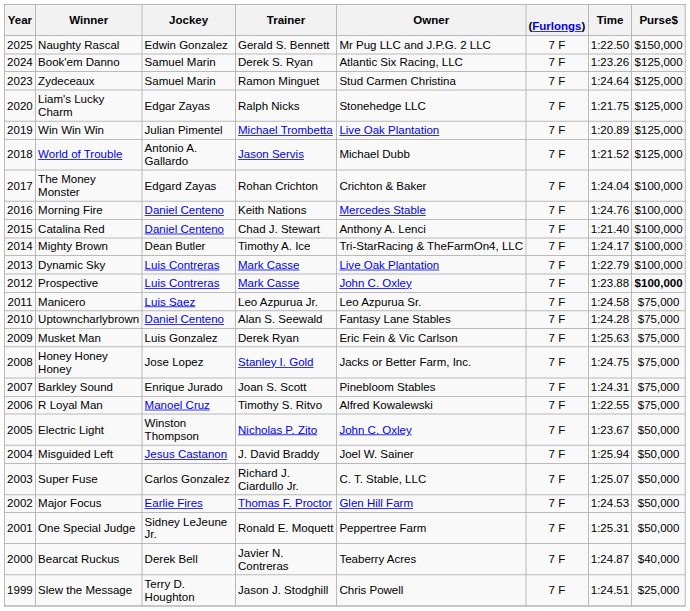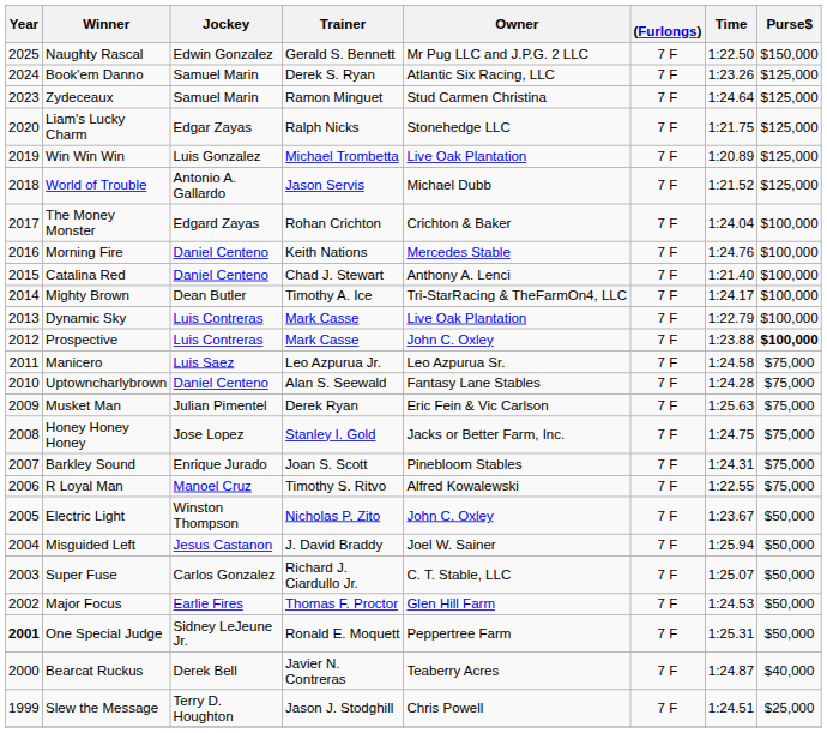 <table class="wikitable sortable" style="font-size:90%">
 <tr>
 <th style="width:30px">Year</th>
 <th style="width:110px">Winner</th>
 <th style="width:110px">Jockey</th>
 <th style="width:120px">Trainer</th>
 <th>Owner<br></th>
 <th style="width:25px"><br> <span>(<a href='#'>Furlongs</a>)</span></th>
 <th style="width:25px">Time</th>
 <th style="width:35px">Purse$</th>
 </tr>
 <tr>
 <td align=center>2025</td>
 <td>Naughty Rascal</td>
 <td>Edwin Gonzalez</td>
 <td>Gerald S. Bennett</td>
 <td>Mr Pug LLC and J.P.G. 2 LLC</td>
 <td align=center>7 F</td>
 <td align=center>1:22.50</td>
 <td align=center>$150,000</td>
 </tr>
 <tr>
 <td align=center>2024</td>
 <td>Book'em Danno</td>
 <td>Samuel Marin</td>
 <td>Derek S. Ryan</td>
 <td>Atlantic Six Racing, LLC</td>
 <td align=center>7 F</td>
 <td align=center>1:23.26</td>
 <td align=center>$125,000</td>
 </tr>
 <tr>
 <td align=center>2023</td>
 <td>Zydeceaux</td>
 <td>Samuel Marin</td>
 <td>Ramon Minguet</td>
 <td>Stud Carmen Christina</td>
 <td align=center>7 F</td>
 <td align=center>1:24.64</td>
 <td align=center>$125,000</td>
 </tr>
 <tr>
 <td align=center>2020</td>
 <td>Liam's Lucky Charm</td>
 <td>Edgar Zayas</td>
 <td>Ralph Nicks</td>
 <td>Stonehedge LLC</td>
 <td align=center>7 F</td>
 <td align=center>1:21.75</td>
 <td align=center>$125,000</td>
 </tr>
 <tr>
 <td align=center>2019</td>
 <td>Win Win Win</td>
-<td>Julian Pimentel</td>
+<td>Luis Gonzalez</td>
 <td><a href='#'>Michael Trombetta</a></td>
 <td><a href='#'>Live Oak Plantation</a></td>
 <td align=center>7 F</td>
 <td align=center>1:20.89</td>
 <td align=center>$125,000</td>
 </tr>
 <tr>
 <td align=center>2018</td>
 <td><a href='#'>World of Trouble</a></td>
 <td>Antonio A. Gallardo</td>
 <td><a href='#'>Jason Servis</a></td>
 <td>Michael Dubb</td>
 <td align=center>7 F</td>
 <td align=center>1:21.52</td>
 <td align=center>$125,000</td>
 </tr>
 <tr>
 <td align=center>2017</td>
 <td>The Money Monster</td>
 <td>Edgard Zayas</td>
 <td>Rohan Crichton</td>
 <td>Crichton & Baker</td>
 <td align=center>7 F</td>
 <td align=center>1:24.04</td>
 <td align=center>$100,000</td>
 </tr>
 <tr>
 <td align=center>2016</td>
 <td>Morning Fire</td>
 <td><a href='#'>Daniel Centeno</a></td>
 <td>Keith Nations</td>
 <td><a href='#'>Mercedes Stable</a></td>
 <td align=center>7 F</td>
 <td align=center>1:24.76</td>
 <td align=center>$100,000</td>
 </tr>
 <tr>
 <td align=center>2015</td>
 <td>Catalina Red</td>
 <td><a href='#'>Daniel Centeno</a></td>
 <td>Chad J. Stewart</td>
 <td>Anthony A. Lenci</td>
 <td align=center>7 F</td>
 <td align=center>1:21.40</td>
 <td align=center>$100,000</td>
 </tr>
 <tr>
 <td align=center>2014</td>
 <td>Mighty Brown</td>
 <td>Dean Butler</td>
 <td>Timothy A. Ice</td>
 <td>Tri-StarRacing & TheFarmOn4, LLC</td>
 <td align=center>7 F</td>
 <td align=center>1:24.17</td>
 <td align=center>$100,000</td>
 </tr>
 <tr>
 <td align=center>2013</td>
 <td>Dynamic Sky</td>
 <td><a href='#'>Luis Contreras</a></td>
 <td><a href='#'>Mark Casse</a></td>
 <td><a href='#'>Live Oak Plantation</a></td>
 <td align=center>7 F</td>
 <td align=center>1:22.79</td>
 <td align=center>$100,000</td>
 </tr>
 <tr>
 <td align=center>2012</td>
 <td>Prospective</td>
 <td><a href='#'>Luis Contreras</a></td>
 <td><a href='#'>Mark Casse</a></td>
 <td><a href='#'>John C. Oxley</a></td>
 <td align=center>7 F</td>
 <td align=center>1:23.88</td>
 <td align=center><strong>$100,000</strong></td>
 </tr>
 <tr>
 <td align=center>2011</td>
 <td>Manicero</td>
 <td><a href='#'>Luis Saez</a></td>
 <td>Leo Azpurua Jr.</td>
 <td>Leo Azpurua Sr.</td>
 <td align=center>7 F</td>
 <td align=center>1:24.58</td>
 <td align=center>$75,000</td>
 </tr>
 <tr>
 <td align=center>2010</td>
 <td>Uptowncharlybrown</td>
 <td><a href='#'>Daniel Centeno</a></td>
 <td>Alan S. Seewald</td>
 <td>Fantasy Lane Stables</td>
 <td align=center>7 F</td>
 <td align=center>1:24.28</td>
 <td align=center>$75,000</td>
 </tr>
 <tr>
 <td align=center>2009</td>
 <td>Musket Man</td>
-<td>Luis Gonzalez</td>
+<td>Julian Pimentel</td>
 <td>Derek Ryan</td>
 <td>Eric Fein & Vic Carlson</td>
 <td align=center>7 F</td>
 <td align=center>1:25.63</td>
 <td align=center>$75,000</td>
 </tr>
 <tr>
 <td align=center>2008</td>
 <td>Honey Honey Honey</td>
 <td>Jose Lopez</td>
 <td><a href='#'>Stanley I. Gold</a></td>
 <td>Jacks or Better Farm, Inc.</td>
 <td align=center>7 F</td>
 <td align=center>1:24.75</td>
 <td align=center>$75,000</td>
 </tr>
 <tr>
 <td align=center>2007</td>
 <td>Barkley Sound</td>
 <td>Enrique Jurado</td>
 <td>Joan S. Scott</td>
 <td>Pinebloom Stables</td>
 <td align=center>7 F</td>
 <td align=center>1:24.31</td>
 <td align=center>$75,000</td>
 </tr>
 <tr>
 <td align=center>2006</td>
 <td>R Loyal Man</td>
 <td><a href='#'>Manoel Cruz</a></td>
 <td>Timothy S. Ritvo</td>
 <td>Alfred Kowalewski</td>
 <td align=center>7 F</td>
 <td align=center>1:22.55</td>
 <td align=center>$75,000</td>
 </tr>
 <tr>
 <td align=center>2005</td>
 <td>Electric Light</td>
 <td>Winston Thompson</td>
 <td><a href='#'>Nicholas P. Zito</a></td>
 <td><a href='#'>John C. Oxley</a></td>
 <td align=center>7 F</td>
 <td align=center>1:23.67</td>
 <td align=center>$50,000</td>
 </tr>
 <tr>
 <td align=center>2004</td>
 <td>Misguided Left</td>
 <td><a href='#'>Jesus Castanon</a></td>
 <td>J. David Braddy</td>
 <td>Joel W. Sainer</td>
 <td align=center>7 F</td>
 <td align=center>1:25.94</td>
 <td align=center>$50,000</td>
 </tr>
 <tr>
 <td align=center>2003</td>
 <td>Super Fuse</td>
 <td>Carlos Gonzalez</td>
 <td>Richard J. Ciardullo Jr.</td>
 <td>C. T. Stable, LLC</td>
 <td align=center>7 F</td>
 <td align=center>1:25.07</td>
 <td align=center>$50,000</td>
 </tr>
 <tr>
 <td align=center>2002</td>
 <td>Major Focus</td>
 <td><a href='#'>Earlie Fires</a></td>
 <td><a href='#'>Thomas F. Proctor</a></td>
 <td><a href='#'>Glen Hill Farm</a></td>
 <td align=center>7 F</td>
 <td align=center>1:24.53</td>
 <td align=center>$50,000</td>
 </tr>
 <tr>
-<td align=center>2001</td>
+<td align=center><strong>2001</strong></td>
 <td>One Special Judge</td>
 <td>Sidney LeJeune Jr.</td>
 <td>Ronald E. Moquett</td>
 <td>Peppertree Farm</td>
 <td align=center>7 F</td>
 <td align=center>1:25.31</td>
 <td align=center>$50,000</td>
 </tr>
 <tr>
 <td align=center>2000</td>
 <td>Bearcat Ruckus</td>
 <td>Derek Bell</td>
 <td>Javier N. Contreras</td>
 <td>Teaberry Acres</td>
 <td align=center>7 F</td>
 <td align=center>1:24.87</td>
 <td align=center>$40,000</td>
 </tr>
 <tr>
 <td align=center>1999</td>
 <td>Slew the Message</td>
 <td>Terry D. Houghton</td>
 <td>Jason J. Stodghill</td>
 <td>Chris Powell</td>
 <td align=center>7 F</td>
 <td align=center>1:24.51</td>
 <td align=center>$25,000</td>
 </tr>
 <tr>
 </tr>
 </table>
